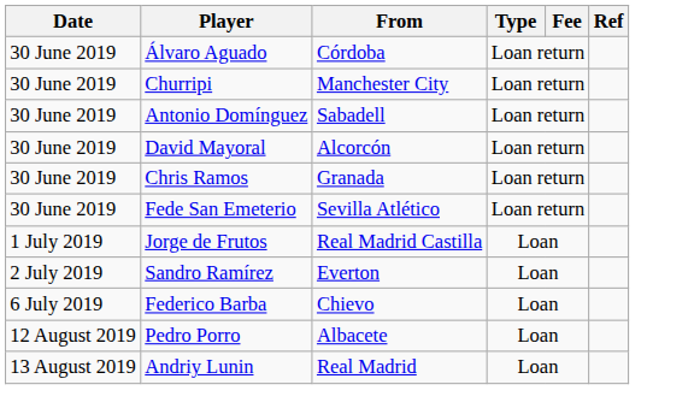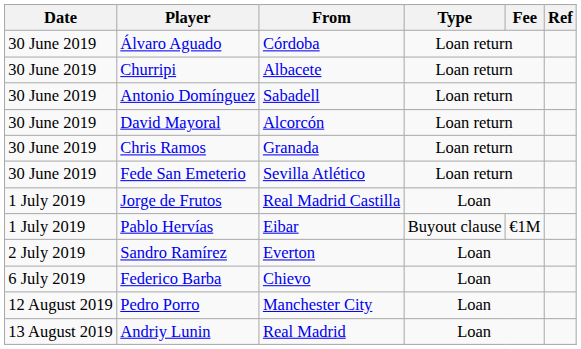 <table class="wikitable">
 <tr>
 <th>Date</th>
 <th>Player</th>
 <th>From</th>
 <th>Type</th>
 <th>Fee</th>
 <th>Ref</th>
 </tr>
 <tr>
 <td>30 June 2019</td>
 <td> <a href='#'>Álvaro Aguado</a></td>
 <td><a href='#'>Córdoba</a></td>
 <td align=center colspan=2>Loan return</td>
 <td align=center></td>
 </tr>
 <tr>
 <td>30 June 2019</td>
 <td> <a href='#'>Churripi</a></td>
-<td> <a href='#'>Manchester City</a></td>
+<td><a href='#'>Albacete</a></td>
 <td align=center colspan=2>Loan return</td>
 <td align=center></td>
 </tr>
 <tr>
 <td>30 June 2019</td>
 <td> <a href='#'>Antonio Domínguez</a></td>
 <td><a href='#'>Sabadell</a></td>
 <td align=center colspan=2>Loan return</td>
 <td align=center></td>
 </tr>
 <tr>
 <td>30 June 2019</td>
 <td> <a href='#'>David Mayoral</a></td>
 <td><a href='#'>Alcorcón</a></td>
 <td align=center colspan=2>Loan return</td>
 <td align=center></td>
 </tr>
 <tr>
 <td>30 June 2019</td>
 <td> <a href='#'>Chris Ramos</a></td>
 <td><a href='#'>Granada</a></td>
 <td align=center colspan=2>Loan return</td>
 <td align=center></td>
 </tr>
 <tr>
 <td>30 June 2019</td>
 <td> <a href='#'>Fede San Emeterio</a></td>
 <td><a href='#'>Sevilla Atlético</a></td>
 <td align=center colspan=2>Loan return</td>
 <td align=center></td>
 </tr>
 <tr>
 <td>1 July 2019</td>
 <td> <a href='#'>Jorge de Frutos</a></td>
 <td><a href='#'>Real Madrid Castilla</a></td>
 <td align=center colspan=2>Loan</td>
 <td align=center></td>
 </tr>
 <tr>
+<td>1 July 2019</td>
+<td> <a href='#'>Pablo Hervías</a></td>
+<td><a href='#'>Eibar</a></td>
+<td align=center>Buyout clause</td>
+<td align=center=>€1M</td>
+<td align=center></td>
+</tr>
+<tr>
 <td>2 July 2019</td>
 <td> <a href='#'>Sandro Ramírez</a></td>
 <td> <a href='#'>Everton</a></td>
 <td align=center colspan=2>Loan</td>
 <td align=center></td>
 </tr>
 <tr>
 <td>6 July 2019</td>
 <td> <a href='#'>Federico Barba</a></td>
 <td> <a href='#'>Chievo</a></td>
 <td align=center colspan=2>Loan</td>
 <td align=center></td>
 </tr>
 <tr>
 <td>12 August 2019</td>
 <td> <a href='#'>Pedro Porro</a></td>
-<td><a href='#'>Albacete</a></td>
+<td> <a href='#'>Manchester City</a></td>
 <td align=center colspan=2>Loan</td>
 <td align=center></td>
 </tr>
 <tr>
 <td>13 August 2019</td>
 <td> <a href='#'>Andriy Lunin</a></td>
 <td><a href='#'>Real Madrid</a></td>
 <td align=center colspan=2>Loan</td>
 <td align=center></td>
 </tr>
 </table>
